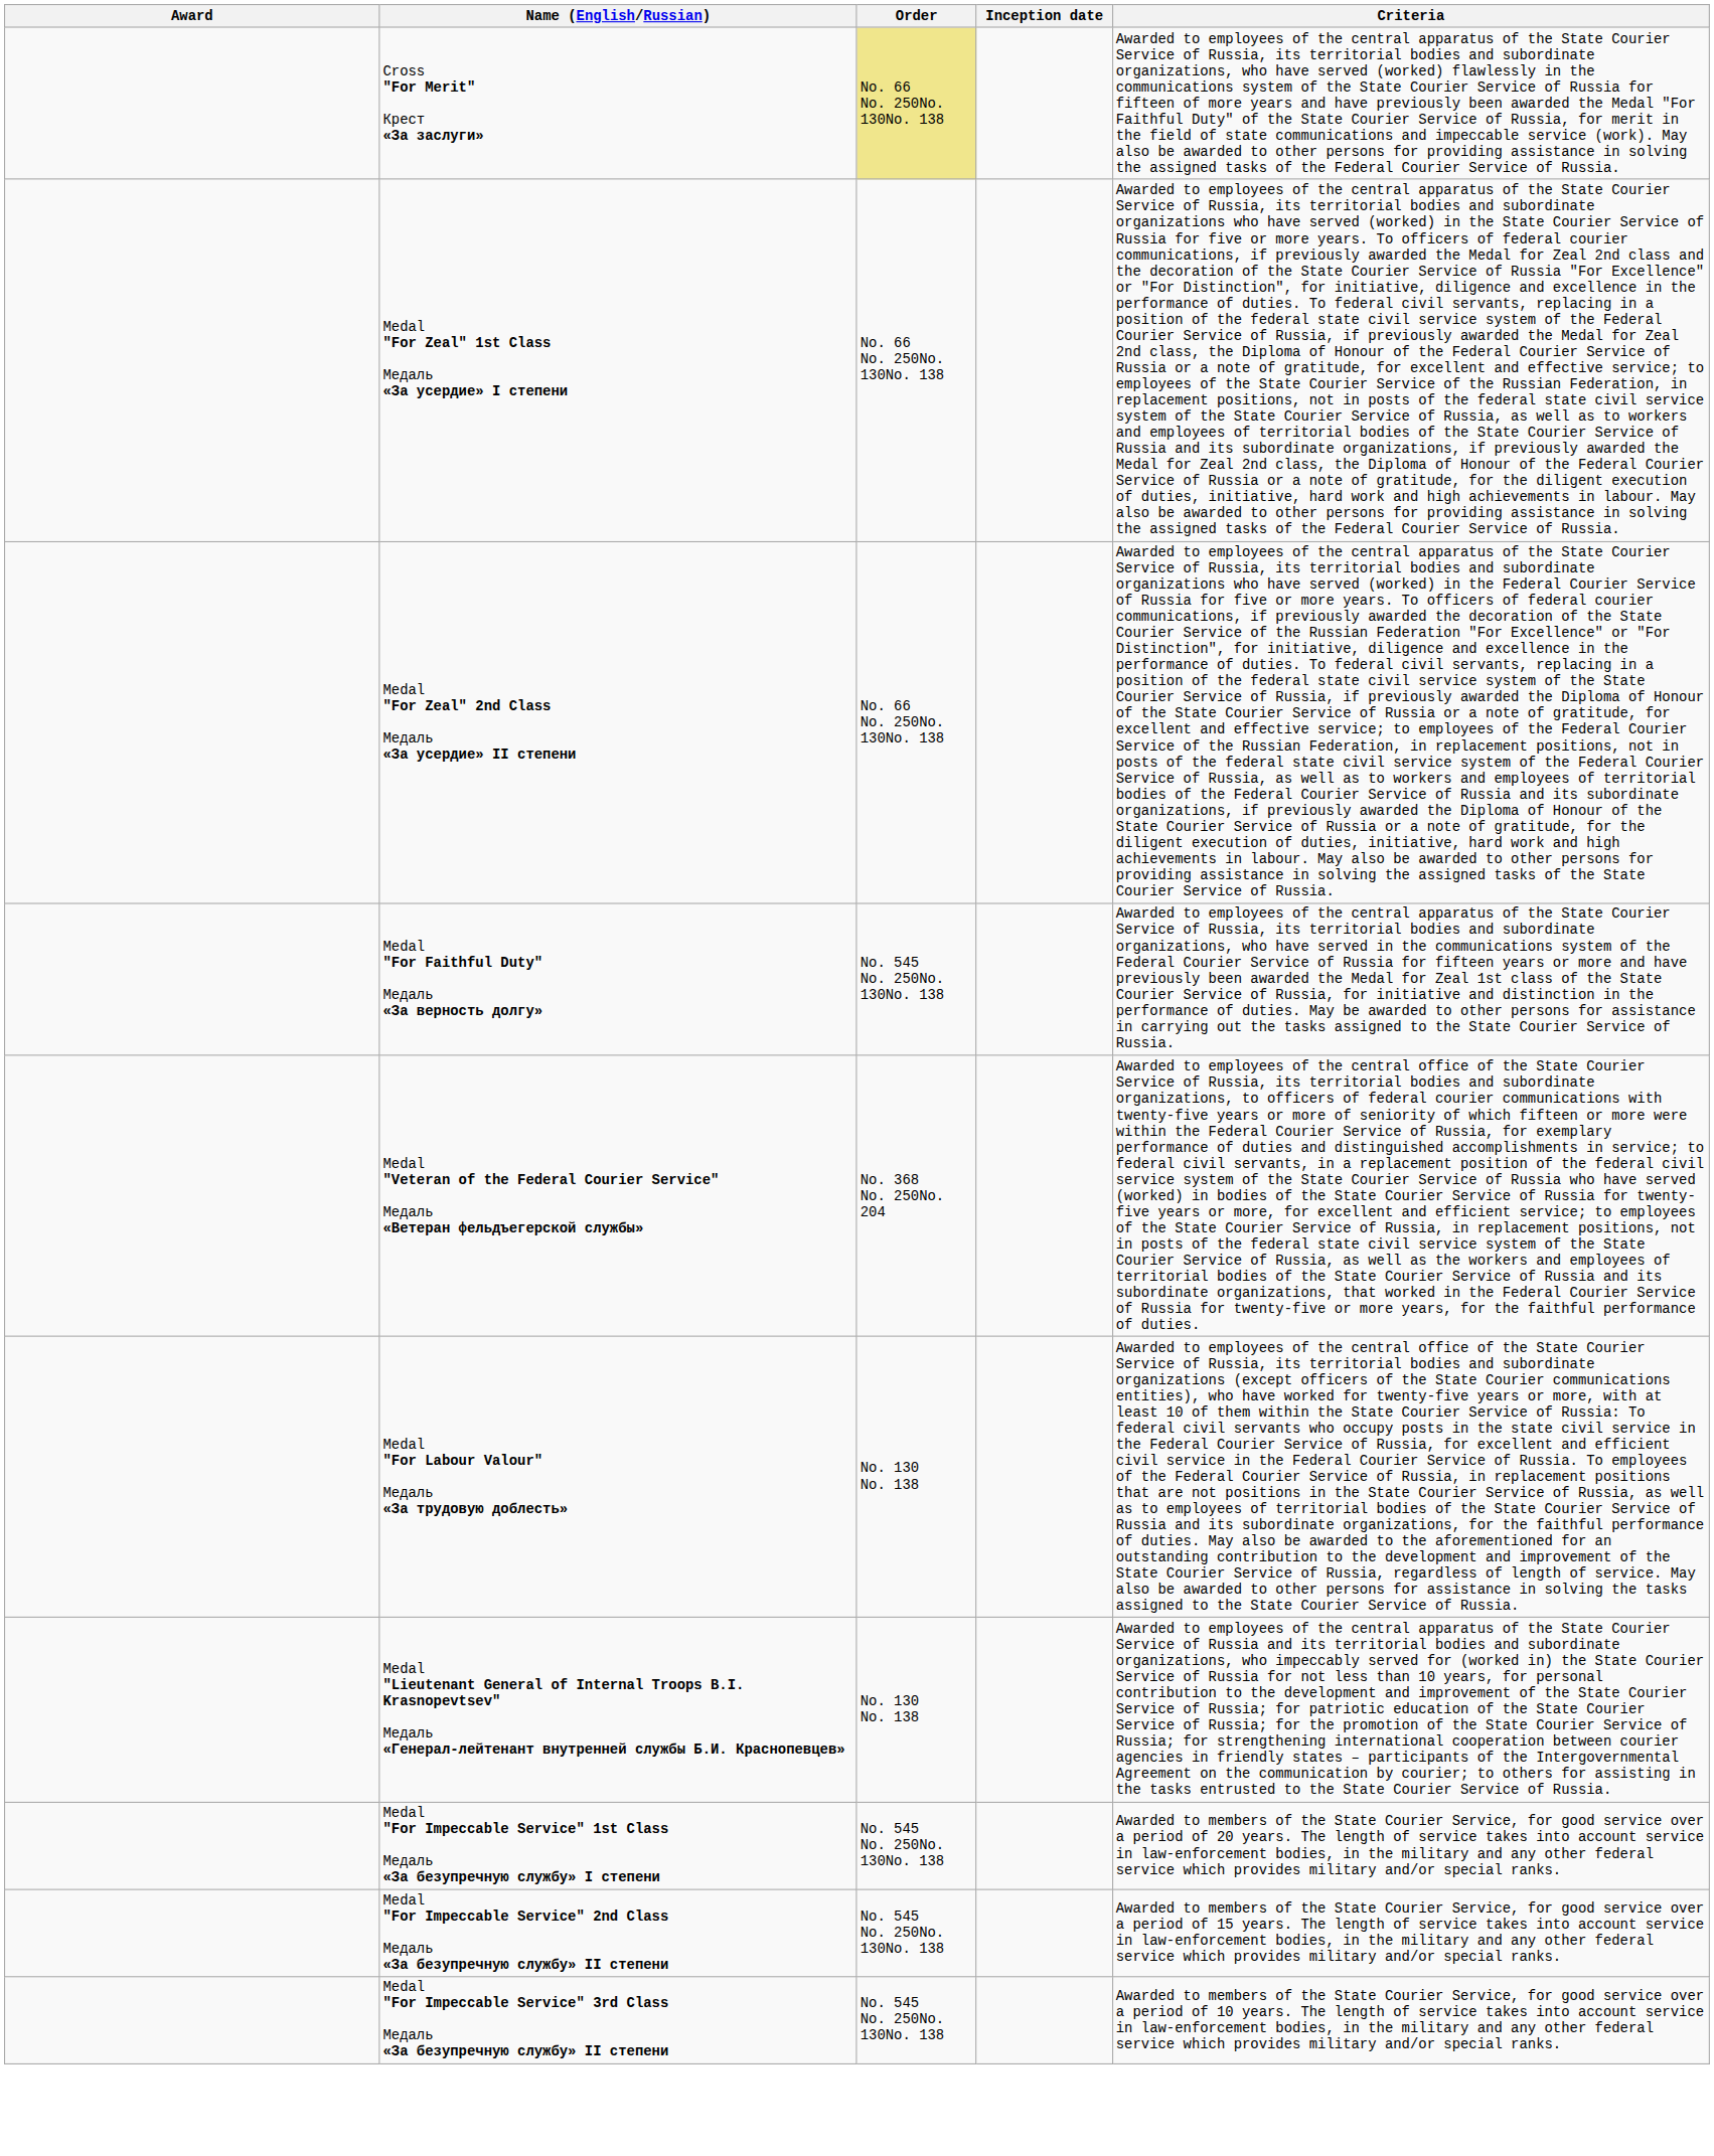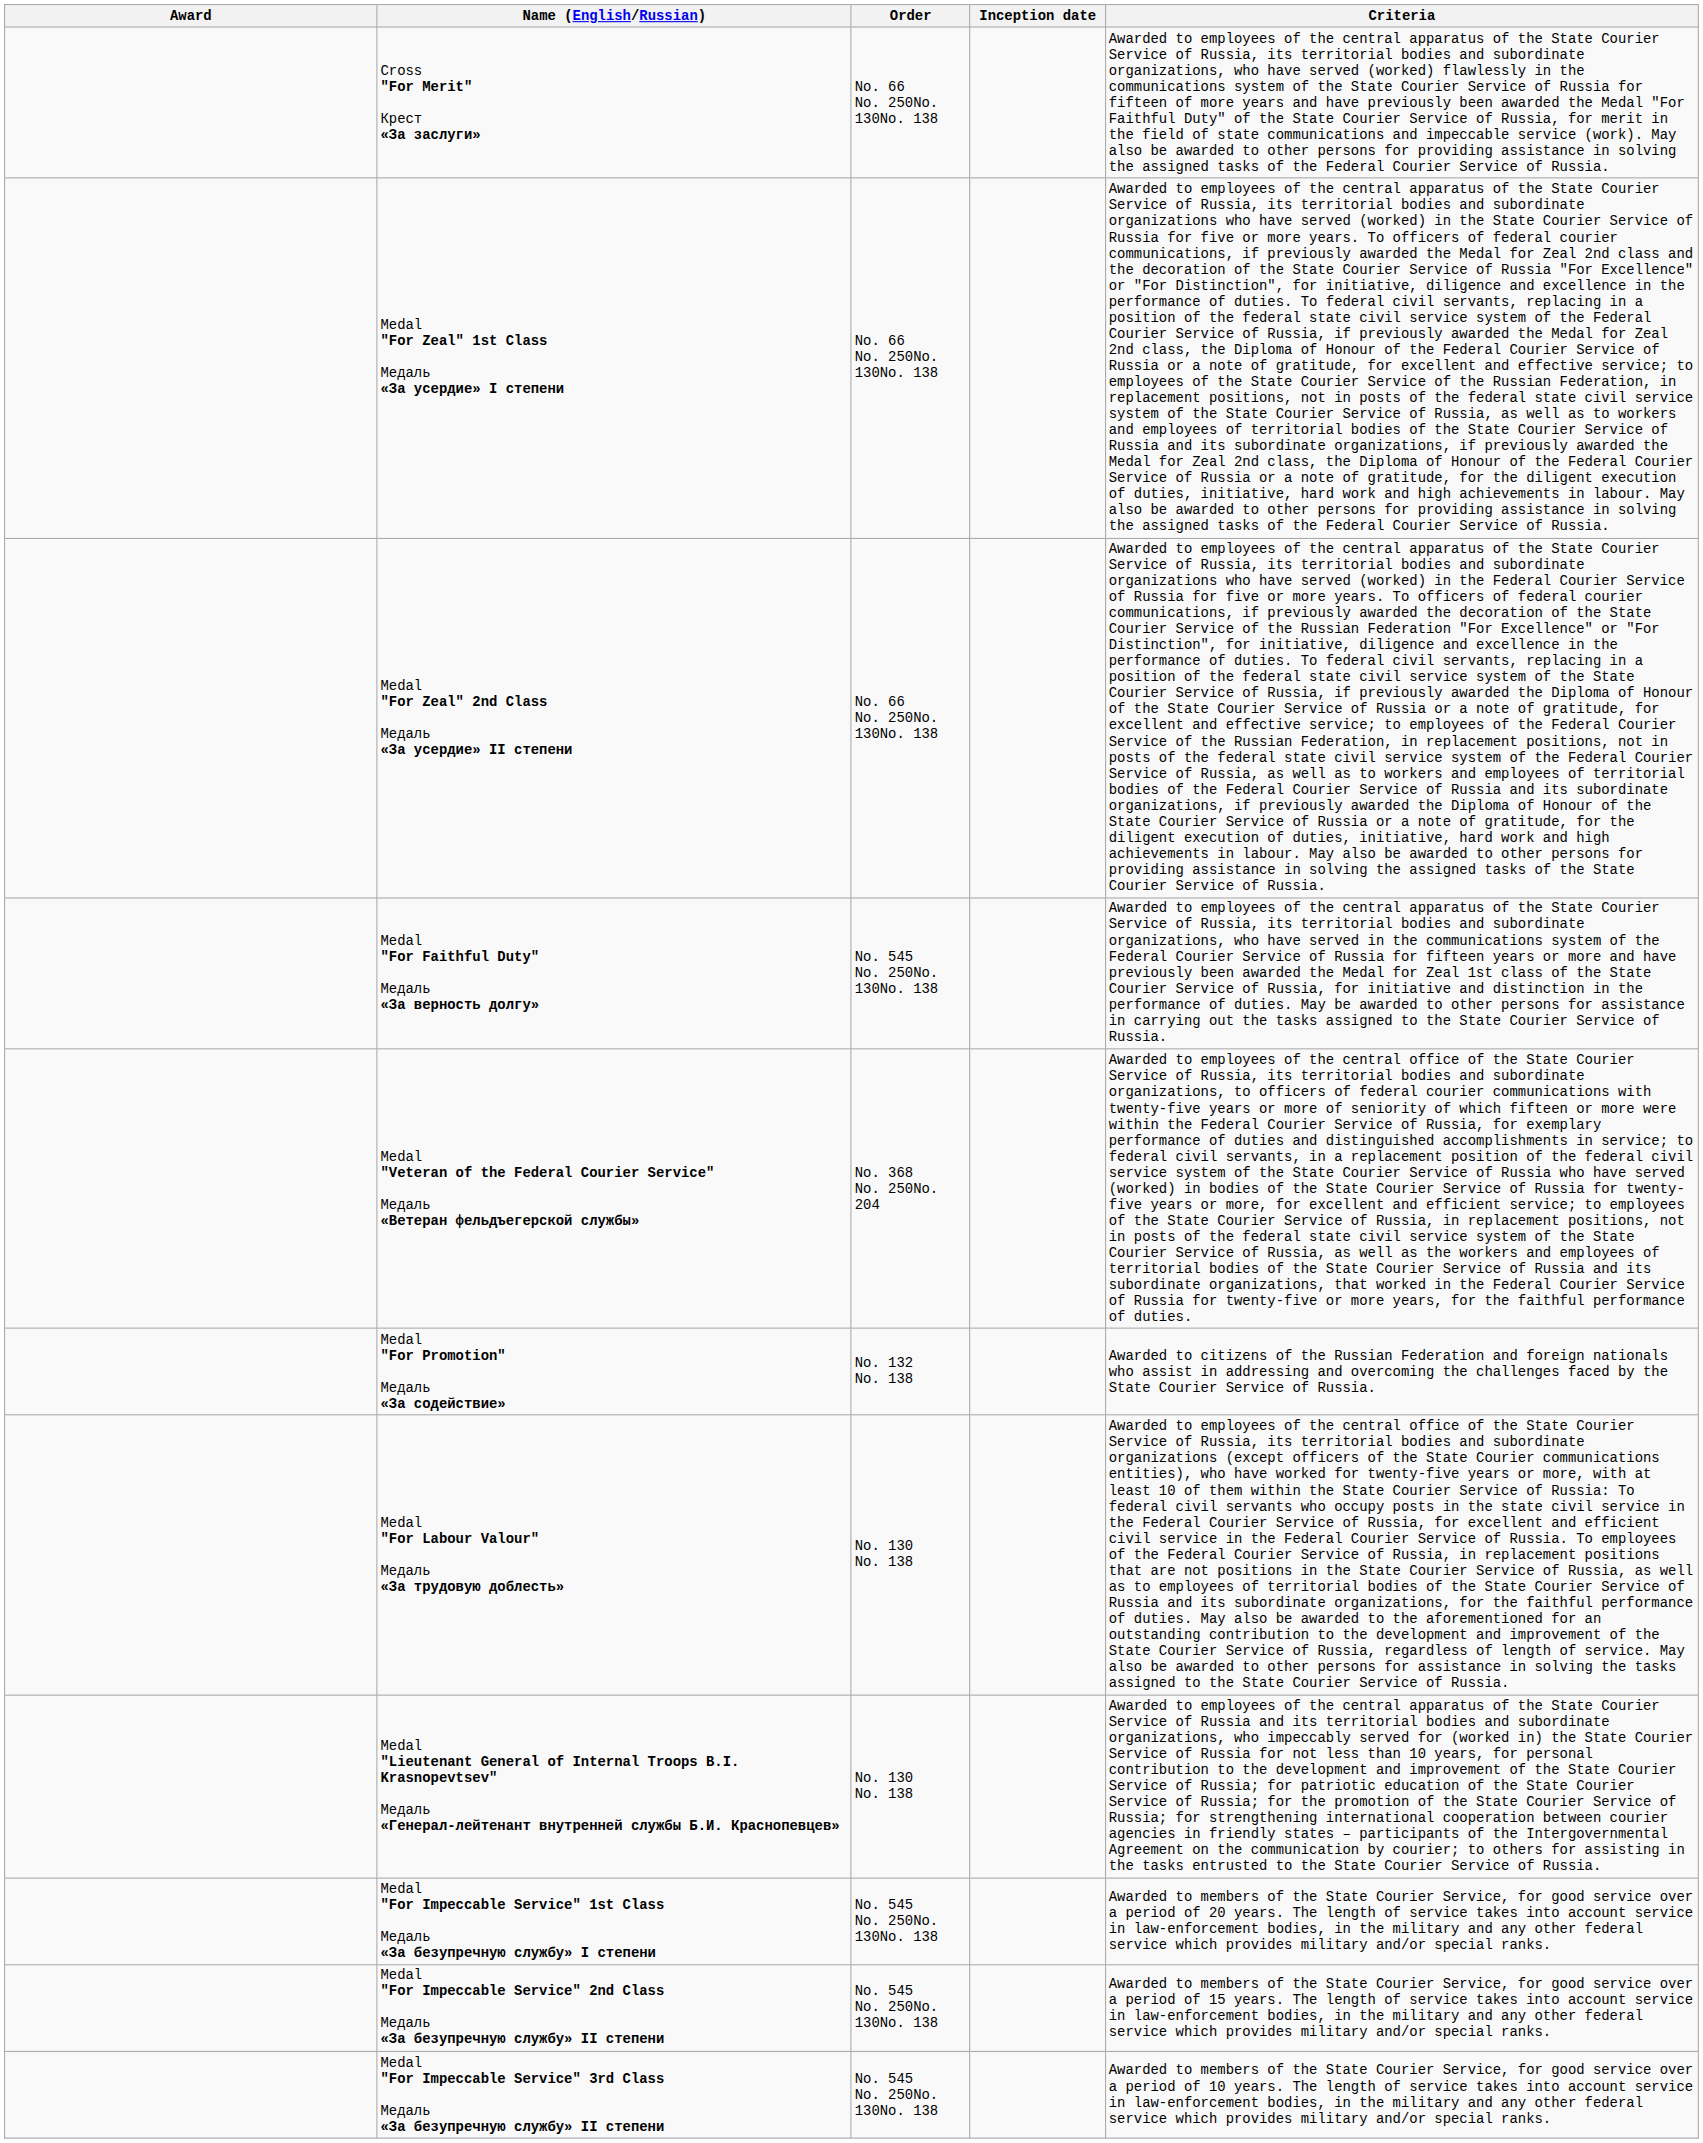 <table class="wikitable sortable" style="width:100%">
 <tr>
 <th style="width:22%">Award</th>
 <th style="width:28%">Name (<a href='#'>English</a>/<a href='#'>Russian</a>)</th>
 <th style="width:7%">Order</th>
 <th style="width:8%">Inception date</th>
 <th style="width:35%">Criteria</th>
 </tr>
 <tr>
 <td><br></td>
 <td>Cross<br><strong>"For Merit"</strong><br><br>Крест<br><strong>«За заслуги»</strong></td>
-<td style="background: khaki;">No. 66<br>No. 250No. 130No. 138</td>
+<td>No. 66<br>No. 250No. 130No. 138</td>
 <td><br></td>
 <td>Awarded to employees of the central apparatus of the State Courier Service of Russia, its territorial bodies and subordinate organizations, who have served (worked) flawlessly in the communications system of the State Courier Service of Russia for fifteen of more years and have previously been awarded the Medal "For Faithful Duty" of the State Courier Service of Russia, for merit in the field of state communications and impeccable service (work).  May also be awarded to other persons for providing assistance in solving the assigned tasks of the Federal Courier Service of Russia.</td>
 </tr>
 <tr>
 <td><br></td>
 <td>Medal<br><strong>"For Zeal" 1st Class</strong><br><br>Медаль<br><strong>«За усердие» I степени</strong></td>
 <td>No. 66<br>No. 250No. 130No. 138</td>
 <td><br></td>
 <td>Awarded to employees of the central apparatus of the State Courier Service of Russia, its territorial bodies and subordinate organizations who have served (worked) in the State Courier Service of Russia for five or more years.  To officers of federal courier communications, if previously awarded the Medal for Zeal 2nd class and the decoration of the State Courier Service of Russia "For Excellence" or "For Distinction", for initiative, diligence and excellence in the performance of duties.  To federal civil servants, replacing in a position of the federal state civil service system of the Federal Courier Service of Russia, if previously awarded the Medal for Zeal 2nd class, the Diploma of Honour of the Federal Courier Service of Russia or a note of gratitude, for excellent and effective service; to employees of the State Courier Service of the Russian Federation, in replacement positions, not in posts of the federal state civil service system of the State Courier Service of Russia, as well as to workers and employees of territorial bodies of the State Courier Service of Russia and its subordinate organizations, if previously awarded the Medal for Zeal 2nd class, the Diploma of Honour of the Federal Courier Service of Russia or a note of gratitude, for the diligent execution of duties, initiative, hard work and high achievements in labour.  May also be awarded to other persons for providing assistance in solving the assigned tasks of the Federal Courier Service of Russia.</td>
 </tr>
 <tr>
 <td><br></td>
 <td>Medal<br><strong>"For Zeal" 2nd Class</strong><br><br>Медаль<br><strong>«За усердие» II степени</strong></td>
 <td>No. 66<br>No. 250No. 130No. 138</td>
 <td><br></td>
 <td>Awarded to employees of the central apparatus of the State Courier Service of Russia, its territorial bodies and subordinate organizations who have served (worked) in the Federal Courier Service of Russia for five or more years.  To officers of federal courier communications, if previously awarded the decoration of the State Courier Service of the Russian Federation "For Excellence" or "For Distinction", for initiative, diligence and excellence in the performance of duties.  To federal civil servants, replacing in a position of the federal state civil service system of the State Courier Service of Russia, if previously awarded the Diploma of Honour of the State Courier Service of Russia or a note of gratitude, for excellent and effective service; to employees of the Federal Courier Service of the Russian Federation, in replacement positions, not in posts of the federal state civil service system of the Federal Courier Service of Russia, as well as to workers and employees of territorial bodies of the Federal Courier Service of Russia and its subordinate organizations, if previously awarded the Diploma of Honour of the State Courier Service of Russia or a note of gratitude, for the diligent execution of duties, initiative, hard work and high achievements in labour.  May also be awarded to other persons for providing assistance in solving the assigned tasks of the State Courier Service of Russia.</td>
 </tr>
 <tr>
 <td><br></td>
 <td>Medal<br><strong>"For Faithful Duty"</strong><br><br>Медаль<br><strong>«За верность долгу»</strong></td>
 <td>No. 545<br>No. 250No. 130No. 138</td>
 <td><br></td>
 <td>Awarded to employees of the central apparatus of the State Courier Service of Russia, its territorial bodies and subordinate organizations, who have served in the communications system of the Federal Courier Service of Russia for fifteen years or more and have previously been awarded the Medal for Zeal 1st class of the State Courier Service of Russia, for initiative and distinction in the performance of duties.  May be awarded to other persons for assistance in carrying out the tasks assigned to the State Courier Service of Russia.</td>
 </tr>
 <tr>
 <td><br></td>
 <td>Medal<br><strong>"Veteran of the Federal Courier Service"</strong><br><br>Медаль<br><strong>«Ветеран фельдъегерской службы»</strong></td>
 <td>No. 368<br>No. 250No. 204</td>
 <td><br></td>
 <td>Awarded to employees of the central office of the State Courier Service of Russia, its territorial bodies and subordinate organizations, to officers of federal courier communications with twenty-five years or more of seniority of which fifteen or more were within the Federal Courier Service of Russia, for exemplary performance of duties and distinguished accomplishments in service; to federal civil servants, in a replacement position of the federal civil service system of the State Courier Service of Russia who have served (worked) in bodies of the State Courier Service of Russia for twenty-five years or more, for excellent and efficient service; to employees of the State Courier Service of Russia, in replacement positions, not in posts of the federal state civil service system of the State Courier Service of Russia, as well as the workers and employees of territorial bodies of the State Courier Service of Russia and its subordinate organizations, that worked in the Federal Courier Service of Russia for twenty-five or more years, for the faithful performance of duties.</td>
+</tr>
+<tr>
+<td><br></td>
+<td>Medal<br><strong>"For Promotion"</strong><br><br>Медаль<br><strong>«За содействие»</strong></td>
+<td>No. 132<br>No. 138</td>
+<td><br></td>
+<td>Awarded to citizens of the Russian Federation and foreign nationals who assist in addressing and overcoming the challenges faced by the State Courier Service of Russia.</td>
 </tr>
 <tr>
 <td><br></td>
 <td>Medal<br><strong>"For Labour Valour"</strong><br><br>Медаль<br><strong>«За трудовую доблесть»</strong></td>
 <td>No. 130<br>No. 138</td>
 <td><br></td>
 <td>Awarded to employees of the central office of the State Courier Service of Russia, its territorial bodies and subordinate organizations (except officers of the State Courier communications entities), who have worked for twenty-five years or more, with at least 10 of them within the State Courier Service of Russia: To federal civil servants who occupy posts in the state civil service in the Federal Courier Service of Russia, for excellent and efficient civil service in the Federal Courier Service of Russia.  To employees of the Federal Courier Service of Russia, in replacement positions that are not positions in the State Courier Service of Russia, as well as to employees of territorial bodies of the State Courier Service of Russia and its subordinate organizations, for the faithful performance of duties.  May also be awarded to the aforementioned for an outstanding contribution to the development and improvement of the State Courier Service of Russia, regardless of length of service.   May also be awarded to other persons for assistance in solving the tasks assigned to the State Courier Service of Russia.</td>
 </tr>
 <tr>
 <td><br></td>
 <td>Medal<br><strong>"Lieutenant General of Internal Troops B.I. Krasnopevtsev"</strong><br><br>Медаль<br><strong>«Генерал-лейтенант внутренней службы Б.И. Краснопевцев»</strong></td>
 <td>No. 130<br>No. 138</td>
 <td><br></td>
 <td>Awarded to employees of the central apparatus of the State Courier Service of Russia and its territorial bodies and subordinate organizations, who impeccably served for (worked in) the State Courier Service of Russia for not less than 10 years, for personal contribution to the development and improvement of the State Courier Service of Russia; for patriotic education of the State Courier Service of Russia; for the promotion of the State Courier Service of Russia; for strengthening international cooperation between courier agencies in friendly states – participants of the Intergovernmental Agreement on the communication by courier; to others for assisting in the tasks entrusted to the State Courier Service of Russia.</td>
 </tr>
 <tr>
 <td><br></td>
 <td>Medal<br><strong>"For Impeccable Service" 1st Class</strong><br><br>Медаль<br><strong>«За безупречную службу» I степени</strong></td>
 <td>No. 545<br>No. 250No. 130No. 138</td>
 <td><br></td>
 <td>Awarded to members of the State Courier Service, for good service over a period of 20 years.  The length of service takes into account service in law-enforcement bodies, in the military and any other federal service which provides military and/or special ranks.</td>
 </tr>
 <tr>
 <td><br></td>
 <td>Medal<br><strong>"For Impeccable Service" 2nd Class</strong><br><br>Медаль<br><strong>«За безупречную службу» II степени</strong></td>
 <td>No. 545<br>No. 250No. 130No. 138</td>
 <td><br></td>
 <td>Awarded to members of the State Courier Service, for good service over a period of 15 years.  The length of service takes into account service in law-enforcement bodies, in the military and any other federal service which provides military and/or special ranks.</td>
 </tr>
 <tr>
 <td><br></td>
 <td>Medal<br><strong>"For Impeccable Service" 3rd Class</strong><br><br>Медаль<br><strong>«За безупречную службу» II степени</strong></td>
 <td>No. 545<br>No. 250No. 130No. 138</td>
 <td><br></td>
 <td>Awarded to members of the State Courier Service, for good service over a period of 10 years.  The length of service takes into account service in law-enforcement bodies, in the military and any other federal service which provides military and/or special ranks.</td>
 </tr>
 </table>
